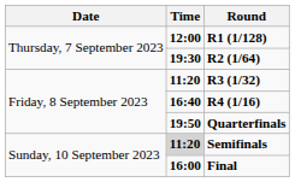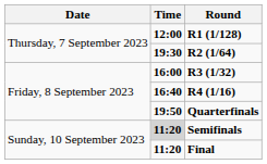 <table class="wikitable">
 <tr>
 <th>Date</th>
 <th>Time</th>
 <th>Round</th>
 </tr>
 <tr>
 <td rowspan=2>Thursday, 7 September 2023</td>
 <td><strong>12:00</strong></td>
 <td><strong>R1 (1/128)</strong></td>
 </tr>
 <tr>
 <td><strong>19:30</strong></td>
 <td><strong>R2 (1/64)</strong></td>
 </tr>
 <tr>
 <td rowspan=3>Friday, 8 September 2023</td>
-<td><strong>11:20</strong></td>
+<td><strong>16:00</strong></td>
 <td><strong>R3 (1/32)</strong></td>
 </tr>
 <tr>
 <td><strong>16:40</strong></td>
 <td><strong>R4 (1/16)</strong></td>
 </tr>
 <tr>
 <td><strong>19:50</strong></td>
 <td><strong>Quarterfinals</strong></td>
 </tr>
 <tr>
 <td rowspan=2>Sunday, 10 September 2023</td>
 <td style="background: lightgrey;"><strong>11:20</strong></td>
 <td><strong>Semifinals</strong></td>
 </tr>
 <tr>
-<td><strong>16:00</strong></td>
+<td><strong>11:20</strong></td>
 <td><strong>Final</strong></td>
 </tr>
 </table>
